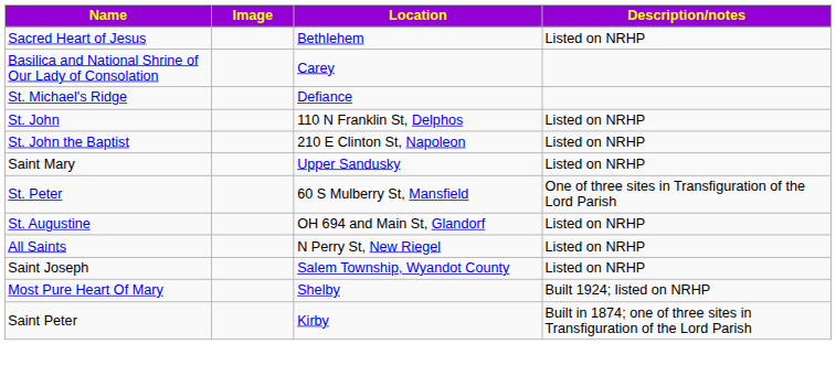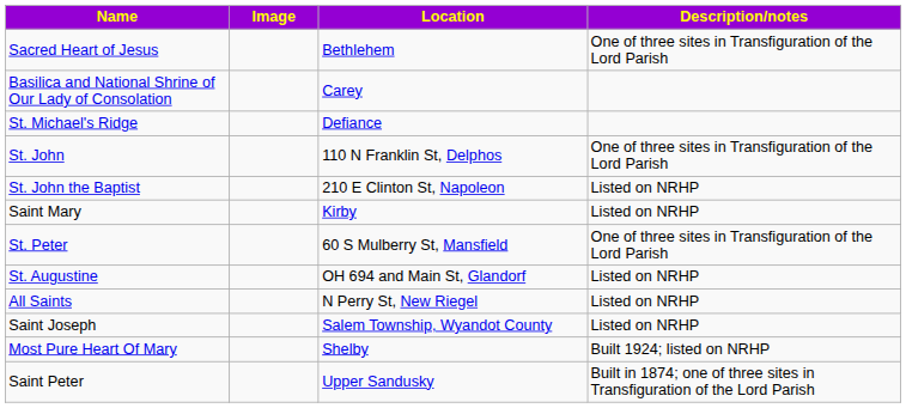 <table class="wikitable sortable" style="width:75%">
 <tr>
 <th style="background:darkviolet; color:yellow;" width="25%"><strong>Name</strong></th>
 <th style="background:darkviolet; color:yellow;" width="10%"><strong>Image</strong></th>
 <th style="background:darkviolet; color:yellow;" width="30%"><strong>Location</strong></th>
 <th style="background:darkviolet; color:yellow;" width="35%"><strong>Description/notes</strong></th>
 </tr>
 <tr>
 <td><a href='#'>Sacred Heart of Jesus</a></td>
 <td></td>
 <td><a href='#'>Bethlehem</a></td>
-<td>Listed on NRHP</td>
+<td>One of three sites in Transfiguration of the Lord Parish</td>
 </tr>
 <tr>
 <td><a href='#'>Basilica and National Shrine of Our Lady of Consolation</a></td>
 <td></td>
 <td><a href='#'>Carey</a></td>
 <td></td>
 </tr>
 <tr>
 <td><a href='#'>St. Michael's Ridge</a></td>
 <td></td>
 <td><a href='#'>Defiance</a></td>
 <td></td>
 </tr>
 <tr>
 <td><a href='#'>St. John</a></td>
 <td></td>
 <td>110 N Franklin St, <a href='#'>Delphos</a></td>
-<td>Listed on NRHP</td>
+<td>One of three sites in Transfiguration of the Lord Parish</td>
 </tr>
 <tr>
 <td><a href='#'>St. John the Baptist</a></td>
 <td></td>
 <td>210 E Clinton St, <a href='#'>Napoleon</a></td>
 <td>Listed on NRHP</td>
 </tr>
 <tr>
 <td>Saint Mary</td>
 <td></td>
-<td><a href='#'>Upper Sandusky</a></td>
+<td><a href='#'>Kirby</a></td>
 <td>Listed on NRHP</td>
 </tr>
 <tr>
 <td><a href='#'>St. Peter</a></td>
 <td></td>
 <td>60 S Mulberry St, <a href='#'>Mansfield</a></td>
 <td>One of three sites in Transfiguration of the Lord Parish</td>
 </tr>
 <tr>
 <td><a href='#'>St. Augustine</a></td>
 <td></td>
 <td>OH 694 and Main St, <a href='#'>Glandorf</a></td>
 <td>Listed on NRHP</td>
 </tr>
 <tr>
 <td><a href='#'>All Saints</a></td>
 <td></td>
 <td>N Perry St, <a href='#'>New Riegel</a></td>
 <td>Listed on NRHP</td>
 </tr>
 <tr>
 <td>Saint Joseph</td>
 <td></td>
 <td><a href='#'>Salem Township, Wyandot County</a></td>
 <td>Listed on NRHP</td>
 </tr>
 <tr>
 <td><a href='#'>Most Pure Heart Of Mary</a></td>
 <td></td>
 <td><a href='#'>Shelby</a></td>
 <td>Built 1924; listed on NRHP</td>
 </tr>
 <tr>
 <td>Saint Peter</td>
 <td></td>
-<td><a href='#'>Kirby</a></td>
+<td><a href='#'>Upper Sandusky</a></td>
 <td>Built in 1874; one of three sites in Transfiguration of the Lord Parish</td>
 </tr>
 </table>
